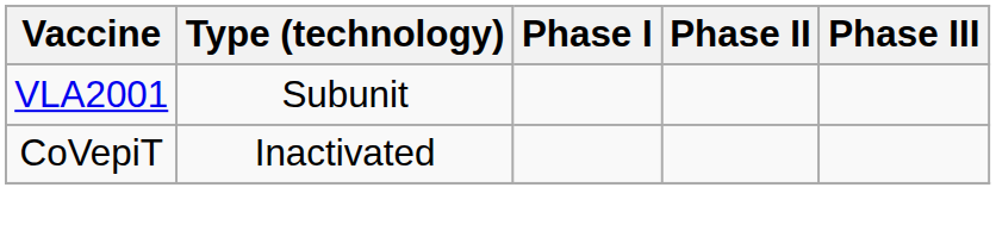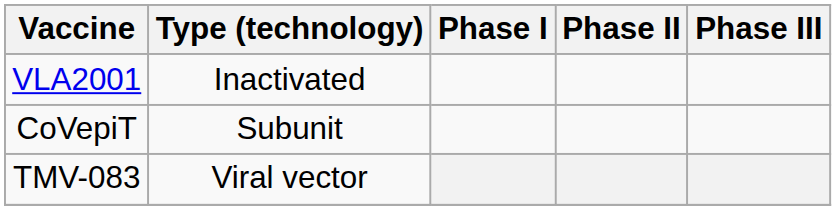 <table class="wikitable" style="text-align:center">
 <tr>
 <th>Vaccine</th>
 <th>Type (technology)</th>
 <th>Phase I</th>
 <th>Phase II</th>
 <th>Phase III</th>
 </tr>
 <tr>
 <td><a href='#'>VLA2001</a></td>
+<td>Inactivated</td>
+<td></td>
+<td></td>
+<td></td>
+</tr>
+<tr>
+<td>CoVepiT</td>
 <td>Subunit</td>
 <td></td>
 <td></td>
 <td></td>
 </tr>
 <tr>
-<td>CoVepiT</td>
-<td>Inactivated</td>
-<td></td>
-<td></td>
-<td></td>
+<td>TMV-083</td>
+<td>Viral vector</td>
+<th></th>
+<th></th>
+<th></th>
 </tr>
 <tr>
 </tr>
 </table>
